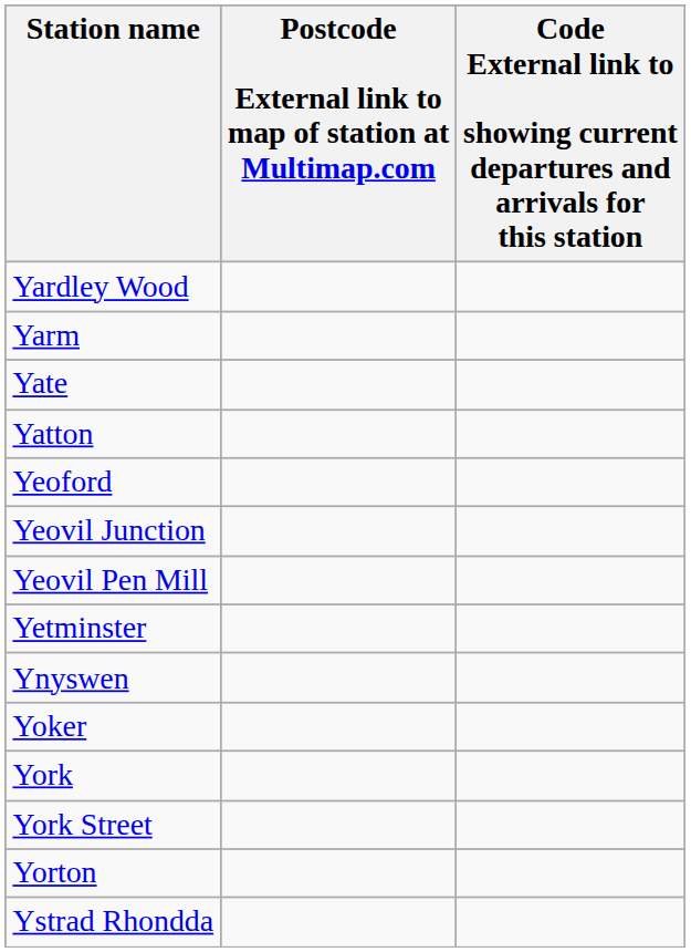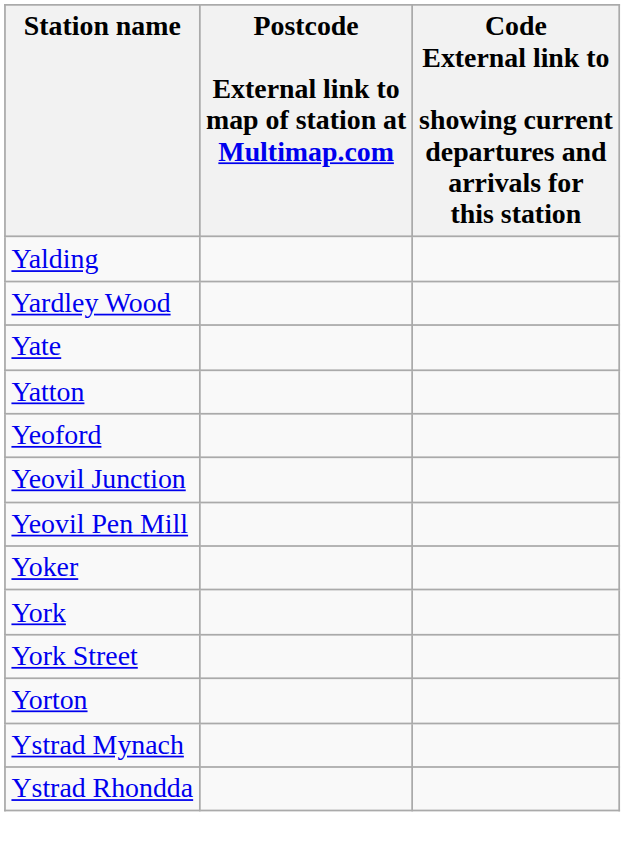 <table class="wikitable" style="margin: auto;">
 <tr>
 <th align="left" valign="top">Station name</th>
 <th align="left" valign="top">Postcode <br><br>External link to <br>map of station at <br><a href='#'>Multimap.com</a></th>
 <th align="left" valign="top">Code<br>External link to <br><br>showing current<br>departures and<br>arrivals for<br>this station</th>
 </tr>
 <tr>
-<td><a href='#'>Yardley Wood</a></td>
+<td><a href='#'>Yalding</a></td>
 <td></td>
 <td></td>
 </tr>
 <tr>
-<td><a href='#'>Yarm</a></td>
+<td><a href='#'>Yardley Wood</a></td>
 <td></td>
 <td></td>
 </tr>
 <tr>
 <td><a href='#'>Yate</a></td>
 <td></td>
 <td></td>
 </tr>
 <tr>
 <td><a href='#'>Yatton</a></td>
 <td></td>
 <td></td>
 </tr>
 <tr>
 <td><a href='#'>Yeoford</a></td>
 <td></td>
 <td></td>
 </tr>
 <tr>
 <td><a href='#'>Yeovil Junction</a></td>
 <td></td>
 <td></td>
 </tr>
 <tr>
 <td><a href='#'>Yeovil Pen Mill</a></td>
 <td></td>
 <td></td>
 </tr>
 <tr>
-<td><a href='#'>Yetminster</a></td>
-<td></td>
-<td></td>
-</tr>
-<tr>
-<td><a href='#'>Ynyswen</a></td>
-<td></td>
-<td></td>
-</tr>
-<tr>
 <td><a href='#'>Yoker</a></td>
 <td></td>
 <td></td>
 </tr>
 <tr>
 <td><a href='#'>York</a></td>
 <td></td>
 <td></td>
 </tr>
 <tr>
 <td><a href='#'>York Street</a></td>
 <td></td>
 <td></td>
 </tr>
 <tr>
 <td><a href='#'>Yorton</a></td>
 <td></td>
 <td></td>
 </tr>
 <tr>
+<td><a href='#'>Ystrad Mynach</a></td>
+<td></td>
+<td></td>
+</tr>
+<tr>
 <td><a href='#'>Ystrad Rhondda</a></td>
 <td></td>
 <td></td>
 </tr>
 </table>
